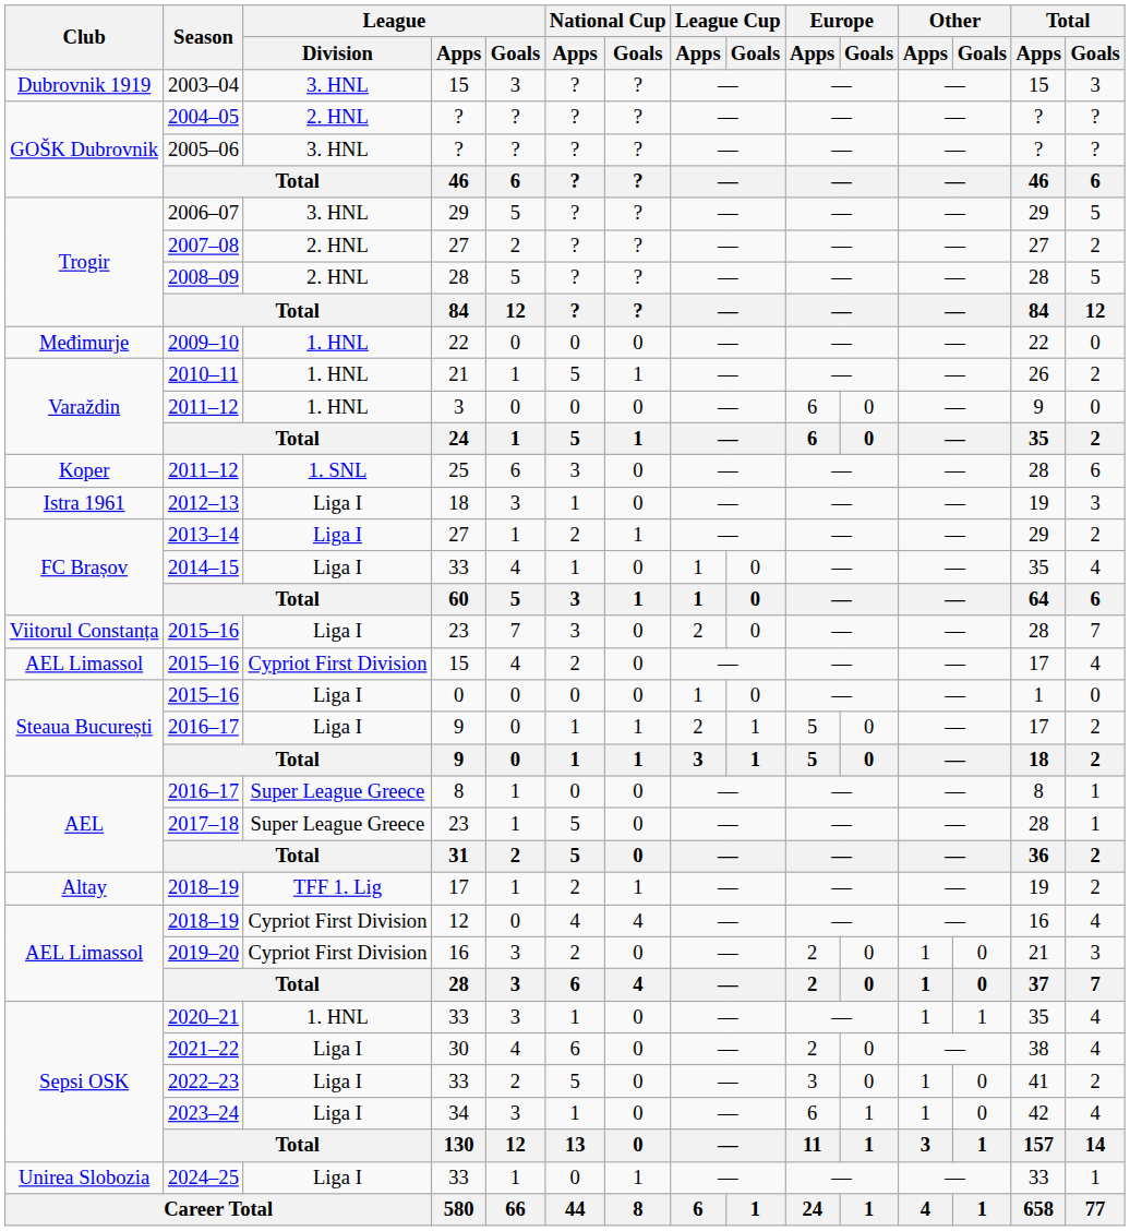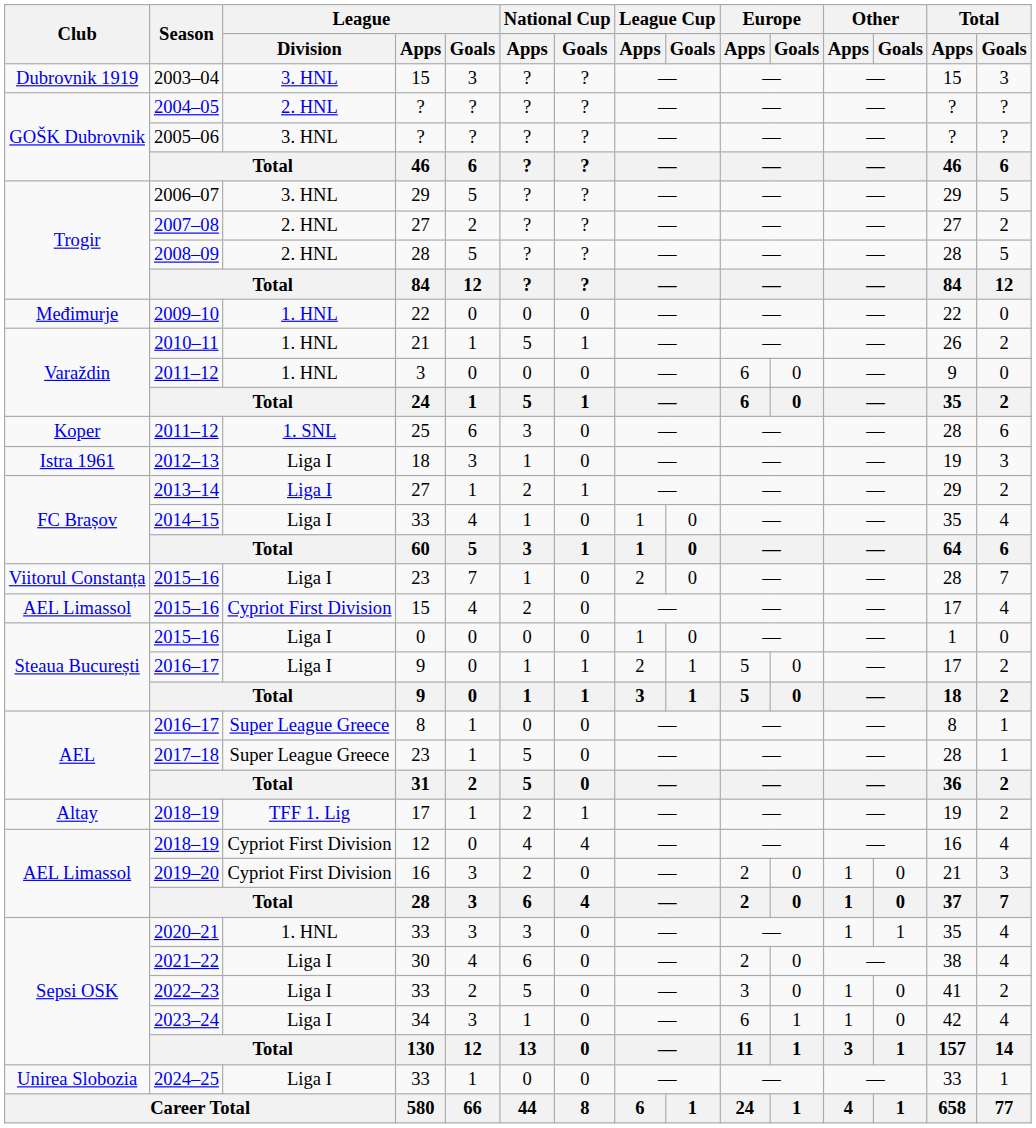 <table class="wikitable" style="font-size:100%; text-align: center;">
 <tr>
 <th rowspan=2>Club</th>
 <th rowspan=2>Season</th>
 <th colspan=3>League</th>
 <th colspan=2>National Cup</th>
 <th colspan=2>League Cup</th>
 <th colspan=2>Europe</th>
 <th colspan=2>Other</th>
 <th colspan=2>Total</th>
 </tr>
 <tr>
 <th>Division</th>
 <th>Apps</th>
 <th>Goals</th>
 <th>Apps</th>
 <th>Goals</th>
 <th>Apps</th>
 <th>Goals</th>
 <th>Apps</th>
 <th>Goals</th>
 <th>Apps</th>
 <th>Goals</th>
 <th>Apps</th>
 <th>Goals</th>
 </tr>
 <tr>
 <td><a href='#'>Dubrovnik 1919</a></td>
 <td>2003–04</td>
 <td><a href='#'>3. HNL</a></td>
 <td>15</td>
 <td>3</td>
 <td>?</td>
 <td>?</td>
 <td colspan="2">—</td>
 <td colspan="2">—</td>
 <td colspan="2">—</td>
 <td>15</td>
 <td>3</td>
 </tr>
 <tr>
 <td rowspan="3"><a href='#'>GOŠK Dubrovnik</a></td>
 <td><a href='#'>2004–05</a></td>
 <td><a href='#'>2. HNL</a></td>
 <td>?</td>
 <td>?</td>
 <td>?</td>
 <td>?</td>
 <td colspan="2">—</td>
 <td colspan="2">—</td>
 <td colspan="2">—</td>
 <td>?</td>
 <td>?</td>
 </tr>
 <tr>
 <td>2005–06</td>
 <td>3. HNL</td>
 <td>?</td>
 <td>?</td>
 <td>?</td>
 <td>?</td>
 <td colspan="2">—</td>
 <td colspan="2">—</td>
 <td colspan="2">—</td>
 <td>?</td>
 <td>?</td>
 </tr>
 <tr>
 <th colspan="2">Total</th>
 <th>46</th>
 <th>6</th>
 <th>?</th>
 <th>?</th>
 <th colspan="2">—</th>
 <th colspan="2">—</th>
 <th colspan="2">—</th>
 <th>46</th>
 <th>6</th>
 </tr>
 <tr>
 <td rowspan="4"><a href='#'>Trogir</a></td>
 <td>2006–07</td>
 <td>3. HNL</td>
 <td>29</td>
 <td>5</td>
 <td>?</td>
 <td>?</td>
 <td colspan="2">—</td>
 <td colspan="2">—</td>
 <td colspan="2">—</td>
 <td>29</td>
 <td>5</td>
 </tr>
 <tr>
 <td><a href='#'>2007–08</a></td>
 <td>2. HNL</td>
 <td>27</td>
 <td>2</td>
 <td>?</td>
 <td>?</td>
 <td colspan="2">—</td>
 <td colspan="2">—</td>
 <td colspan="2">—</td>
 <td>27</td>
 <td>2</td>
 </tr>
 <tr>
 <td><a href='#'>2008–09</a></td>
 <td>2. HNL</td>
 <td>28</td>
 <td>5</td>
 <td>?</td>
 <td>?</td>
 <td colspan="2">—</td>
 <td colspan="2">—</td>
 <td colspan="2">—</td>
 <td>28</td>
 <td>5</td>
 </tr>
 <tr>
 <th colspan="2">Total</th>
 <th>84</th>
 <th>12</th>
 <th>?</th>
 <th>?</th>
 <th colspan="2">—</th>
 <th colspan="2">—</th>
 <th colspan="2">—</th>
 <th>84</th>
 <th>12</th>
 </tr>
 <tr>
 <td><a href='#'>Međimurje</a></td>
 <td><a href='#'>2009–10</a></td>
 <td><a href='#'>1. HNL</a></td>
 <td>22</td>
 <td>0</td>
 <td>0</td>
 <td>0</td>
 <td colspan="2">—</td>
 <td colspan="2">—</td>
 <td colspan="2">—</td>
 <td>22</td>
 <td>0</td>
 </tr>
 <tr>
 <td rowspan="3"><a href='#'>Varaždin</a></td>
 <td><a href='#'>2010–11</a></td>
 <td>1. HNL</td>
 <td>21</td>
 <td>1</td>
 <td>5</td>
 <td>1</td>
 <td colspan="2">—</td>
 <td colspan="2">—</td>
 <td colspan="2">—</td>
 <td>26</td>
 <td>2</td>
 </tr>
 <tr>
 <td><a href='#'>2011–12</a></td>
 <td>1. HNL</td>
 <td>3</td>
 <td>0</td>
 <td>0</td>
 <td>0</td>
 <td colspan="2">—</td>
 <td>6</td>
 <td>0</td>
 <td colspan="2">—</td>
 <td>9</td>
 <td>0</td>
 </tr>
 <tr>
 <th colspan="2">Total</th>
 <th>24</th>
 <th>1</th>
 <th>5</th>
 <th>1</th>
 <th colspan="2">—</th>
 <th>6</th>
 <th>0</th>
 <th colspan="2">—</th>
 <th>35</th>
 <th>2</th>
 </tr>
 <tr>
 <td rowspan="1"><a href='#'>Koper</a></td>
 <td><a href='#'>2011–12</a></td>
 <td><a href='#'>1. SNL</a></td>
 <td>25</td>
 <td>6</td>
 <td>3</td>
 <td>0</td>
 <td colspan="2">—</td>
 <td colspan="2">—</td>
 <td colspan="2">—</td>
 <td>28</td>
 <td>6</td>
 </tr>
 <tr>
 <td rowspan="1"><a href='#'>Istra 1961</a></td>
 <td><a href='#'>2012–13</a></td>
 <td>Liga I</td>
 <td>18</td>
 <td>3</td>
 <td>1</td>
 <td>0</td>
 <td colspan="2">—</td>
 <td colspan="2">—</td>
 <td colspan="2">—</td>
 <td>19</td>
 <td>3</td>
 </tr>
 <tr>
 <td rowspan="3"><a href='#'>FC Brașov</a></td>
 <td><a href='#'>2013–14</a></td>
 <td><a href='#'>Liga I</a></td>
 <td>27</td>
 <td>1</td>
 <td>2</td>
 <td>1</td>
 <td colspan="2">—</td>
 <td colspan="2">—</td>
 <td colspan="2">—</td>
 <td>29</td>
 <td>2</td>
 </tr>
 <tr>
 <td><a href='#'>2014–15</a></td>
 <td>Liga I</td>
 <td>33</td>
 <td>4</td>
 <td>1</td>
 <td>0</td>
 <td>1</td>
 <td>0</td>
 <td colspan="2">—</td>
 <td colspan="2">—</td>
 <td>35</td>
 <td>4</td>
 </tr>
 <tr>
 <th colspan="2">Total</th>
 <th>60</th>
 <th>5</th>
 <th>3</th>
 <th>1</th>
 <th>1</th>
 <th>0</th>
 <th colspan="2">—</th>
 <th colspan="2">—</th>
 <th>64</th>
 <th>6</th>
 </tr>
 <tr>
 <td><a href='#'>Viitorul Constanța</a></td>
 <td><a href='#'>2015–16</a></td>
 <td>Liga I</td>
 <td>23</td>
 <td>7</td>
-<td>3</td>
+<td>1</td>
 <td>0</td>
 <td>2</td>
 <td>0</td>
 <td colspan="2">—</td>
 <td colspan="2">—</td>
 <td>28</td>
 <td>7</td>
 </tr>
 <tr>
 <td><a href='#'>AEL Limassol</a></td>
 <td><a href='#'>2015–16</a></td>
 <td><a href='#'>Cypriot First Division</a></td>
 <td>15</td>
 <td>4</td>
 <td>2</td>
 <td>0</td>
 <td colspan="2">—</td>
 <td colspan="2">—</td>
 <td colspan="2">—</td>
 <td>17</td>
 <td>4</td>
 </tr>
 <tr>
 <td rowspan="3"><a href='#'>Steaua București</a></td>
 <td><a href='#'>2015–16</a></td>
 <td>Liga I</td>
 <td>0</td>
 <td>0</td>
 <td>0</td>
 <td>0</td>
 <td>1</td>
 <td>0</td>
 <td colspan="2">—</td>
 <td colspan="2">—</td>
 <td>1</td>
 <td>0</td>
 </tr>
 <tr>
 <td><a href='#'>2016–17</a></td>
 <td>Liga I</td>
 <td>9</td>
 <td>0</td>
 <td>1</td>
 <td>1</td>
 <td>2</td>
 <td>1</td>
 <td>5</td>
 <td>0</td>
 <td colspan="2">—</td>
 <td>17</td>
 <td>2</td>
 </tr>
 <tr>
 <th colspan="2">Total</th>
 <th>9</th>
 <th>0</th>
 <th>1</th>
 <th>1</th>
 <th>3</th>
 <th>1</th>
 <th>5</th>
 <th>0</th>
 <th colspan="2">—</th>
 <th>18</th>
 <th>2</th>
 </tr>
 <tr>
 <td rowspan="3"><a href='#'>AEL</a></td>
 <td><a href='#'>2016–17</a></td>
 <td><a href='#'>Super League Greece</a></td>
 <td>8</td>
 <td>1</td>
 <td>0</td>
 <td>0</td>
 <td colspan="2">—</td>
 <td colspan="2">—</td>
 <td colspan="2">—</td>
 <td>8</td>
 <td>1</td>
 </tr>
 <tr>
 <td><a href='#'>2017–18</a></td>
 <td>Super League Greece</td>
 <td>23</td>
 <td>1</td>
 <td>5</td>
 <td>0</td>
 <td colspan="2">—</td>
 <td colspan="2">—</td>
 <td colspan="2">—</td>
 <td>28</td>
 <td>1</td>
 </tr>
 <tr>
 <th colspan="2">Total</th>
 <th>31</th>
 <th>2</th>
 <th>5</th>
 <th>0</th>
 <th colspan="2">—</th>
 <th colspan="2">—</th>
 <th colspan="2">—</th>
 <th>36</th>
 <th>2</th>
 </tr>
 <tr>
 <td><a href='#'>Altay</a></td>
 <td><a href='#'>2018–19</a></td>
 <td><a href='#'>TFF 1. Lig</a></td>
 <td>17</td>
 <td>1</td>
 <td>2</td>
 <td>1</td>
 <td colspan="2">—</td>
 <td colspan="2">—</td>
 <td colspan="2">—</td>
 <td>19</td>
 <td>2</td>
 </tr>
 <tr>
 <td rowspan="3"><a href='#'>AEL Limassol</a></td>
 <td><a href='#'>2018–19</a></td>
 <td>Cypriot First Division</td>
 <td>12</td>
 <td>0</td>
 <td>4</td>
 <td>4</td>
 <td colspan="2">—</td>
 <td colspan="2">—</td>
 <td colspan="2">—</td>
 <td>16</td>
 <td>4</td>
 </tr>
 <tr>
 <td><a href='#'>2019–20</a></td>
 <td>Cypriot First Division</td>
 <td>16</td>
 <td>3</td>
 <td>2</td>
 <td>0</td>
 <td colspan="2">—</td>
 <td>2</td>
 <td>0</td>
 <td>1</td>
 <td>0</td>
 <td>21</td>
 <td>3</td>
 </tr>
 <tr>
 <th colspan="2">Total</th>
 <th>28</th>
 <th>3</th>
 <th>6</th>
 <th>4</th>
 <th colspan="2">—</th>
 <th>2</th>
 <th>0</th>
 <th>1</th>
 <th>0</th>
 <th>37</th>
 <th>7</th>
 </tr>
 <tr>
 <td rowspan="5"><a href='#'>Sepsi OSK</a></td>
 <td><a href='#'>2020–21</a></td>
 <td>1. HNL</td>
 <td>33</td>
 <td>3</td>
-<td>1</td>
+<td>3</td>
 <td>0</td>
 <td colspan="2">—</td>
 <td colspan="2">—</td>
 <td>1</td>
 <td>1</td>
 <td>35</td>
 <td>4</td>
 </tr>
 <tr>
 <td><a href='#'>2021–22</a></td>
 <td>Liga I</td>
 <td>30</td>
 <td>4</td>
 <td>6</td>
 <td>0</td>
 <td colspan="2">—</td>
 <td>2</td>
 <td>0</td>
 <td colspan="2">—</td>
 <td>38</td>
 <td>4</td>
 </tr>
 <tr>
 <td><a href='#'>2022–23</a></td>
 <td>Liga I</td>
 <td>33</td>
 <td>2</td>
 <td>5</td>
 <td>0</td>
 <td colspan="2">—</td>
 <td>3</td>
 <td>0</td>
 <td>1</td>
 <td>0</td>
 <td>41</td>
 <td>2</td>
 </tr>
 <tr>
 <td><a href='#'>2023–24</a></td>
 <td>Liga I</td>
 <td>34</td>
 <td>3</td>
 <td>1</td>
 <td>0</td>
 <td colspan="2">—</td>
 <td>6</td>
 <td>1</td>
 <td>1</td>
 <td>0</td>
 <td>42</td>
 <td>4</td>
 </tr>
 <tr>
 <th colspan="2">Total</th>
 <th>130</th>
 <th>12</th>
 <th>13</th>
 <th>0</th>
 <th colspan="2">—</th>
 <th>11</th>
 <th>1</th>
 <th>3</th>
 <th>1</th>
 <th>157</th>
 <th>14</th>
 </tr>
 <tr>
 <td><a href='#'>Unirea Slobozia</a></td>
 <td><a href='#'>2024–25</a></td>
 <td>Liga I</td>
 <td>33</td>
 <td>1</td>
 <td>0</td>
-<td>1</td>
+<td>0</td>
 <td colspan="2">—</td>
 <td colspan="2">—</td>
 <td colspan="2">—</td>
 <td>33</td>
 <td>1</td>
 </tr>
 <tr>
 <th colspan="3"><strong>Career Total</strong></th>
 <th>580</th>
 <th>66</th>
 <th>44</th>
 <th>8</th>
 <th>6</th>
 <th>1</th>
 <th>24</th>
 <th>1</th>
 <th>4</th>
 <th>1</th>
 <th>658</th>
 <th>77</th>
 </tr>
 </table>
